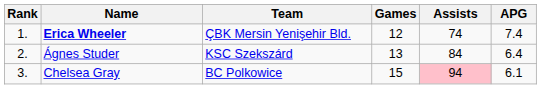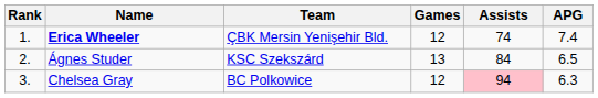 <table class="wikitable" style="text-align: center;">
 <tr>
 <th>Rank</th>
 <th width=200>Name</th>
 <th width=210>Team</th>
 <th>Games</th>
 <th width=85>Assists</th>
 <th width=50>APG</th>
 </tr>
 <tr>
 <td>1.</td>
 <td align="left"> <strong><a href='#'>Erica Wheeler</a></strong></td>
 <td align="left"> <a href='#'>ÇBK Mersin Yenişehir Bld.</a></td>
 <td>12</td>
 <td>74</td>
 <td>7.4</td>
 </tr>
 <tr>
 <td>2.</td>
 <td align="left"> <a href='#'>Ágnes Studer</a></td>
 <td align="left"> <a href='#'>KSC Szekszárd</a></td>
 <td>13</td>
 <td>84</td>
-<td>6.4</td>
+<td>6.5</td>
 </tr>
 <tr>
 <td>3.</td>
 <td align="left"> <a href='#'>Chelsea Gray</a></td>
 <td align="left"> <a href='#'>BC Polkowice</a></td>
-<td>15</td>
+<td>12</td>
 <td style="background: pink;">94</td>
-<td>6.1</td>
+<td>6.3</td>
 </tr>
 </table>
